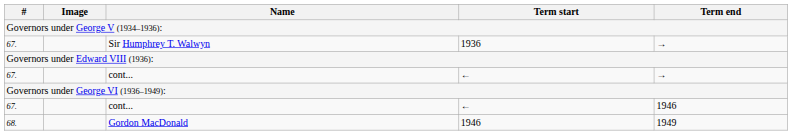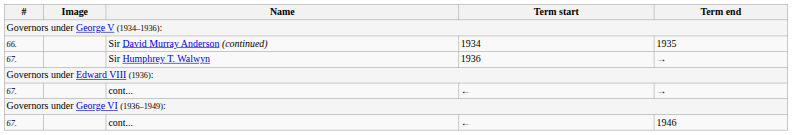 <table class="wikitable" style="width:100%">
 <tr>
 <th width="5%">#</th>
 <th width="8%">Image</th>
 <th width="45%">Name</th>
 <th width="25%">Term start</th>
 <th width="25%">Term end</th>
 </tr>
 <tr bgcolor="#F5F5F5">
 <td colspan="5" align="left"><span>Governors under <a href='#'>George V</a> <small>(1934–1936)</small>:</span></td>
+</tr>
+<tr>
+<td><small><em>66.</em></small></td>
+<td></td>
+<td>Sir <a href='#'>David Murray Anderson</a> <em>(continued)</em> </td>
+<td>1934</td>
+<td>1935</td>
 </tr>
 <tr>
 <td><small><em>67.</em></small></td>
 <td></td>
 <td>Sir <a href='#'>Humphrey T. Walwyn</a> </td>
 <td>1936</td>
 <td>→</td>
 </tr>
 <tr bgcolor="#F5F5F5">
 <td colspan="5" align="left"><span>Governors under <a href='#'>Edward VIII</a> <small>(1936)</small>:</span></td>
 </tr>
 <tr>
 <td><small><em>67.</em></small></td>
 <td></td>
 <td>cont...</td>
 <td>←</td>
 <td>→</td>
 </tr>
 <tr bgcolor="#F5F5F5">
 <td colspan="5" align="left"><span>Governors under <a href='#'>George VI</a> <small>(1936–1949)</small>:</span></td>
 </tr>
 <tr>
 <td><small><em>67.</em></small></td>
 <td></td>
 <td>cont...</td>
 <td>←</td>
 <td>1946</td>
 </tr>
-<tr>
-<td><small><em>68.</em></small></td>
-<td></td>
-<td><a href='#'>Gordon MacDonald</a></td>
-<td>1946</td>
-<td>1949</td>
-</tr>
 </table>
